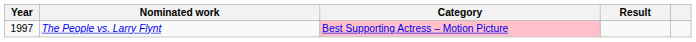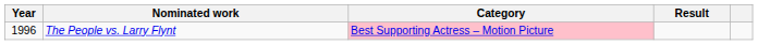 <table class="wikitable" style="width: 85%;">
 <tr>
 <th width=5%>Year</th>
 <th style="width:40%;">Nominated work</th>
 <th style="width:40%;">Category</th>
 <th style="width:10%;">Result</th>
 <th width=3%></th>
 </tr>
 <tr>
-<td style="text-align:center;">1997</td>
+<td style="text-align:center;">1996</td>
 <td style="text-align:left;"><em><a href='#'>The People vs. Larry Flynt</a></em></td>
 <td style="background: pink;"><a href='#'>Best Supporting Actress – Motion Picture</a></td>
 <td></td>
 <td style="text-align:center;"></td>
 </tr>
 </table>
